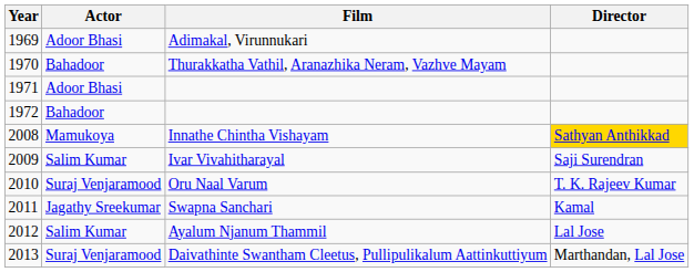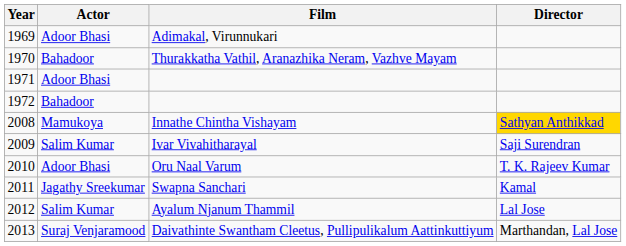 <table class="wikitable sortable">
 <tr>
 <th>Year</th>
 <th>Actor</th>
 <th>Film</th>
 <th>Director</th>
 </tr>
 <tr>
 <td>1969</td>
 <td><a href='#'>Adoor Bhasi</a></td>
 <td><a href='#'>Adimakal</a>, Virunnukari</td>
 <td></td>
 </tr>
 <tr>
 <td>1970</td>
 <td><a href='#'>Bahadoor</a></td>
 <td><a href='#'>Thurakkatha Vathil</a>, <a href='#'>Aranazhika Neram</a>, <a href='#'>Vazhve Mayam</a></td>
 <td></td>
 </tr>
 <tr>
 <td>1971</td>
 <td><a href='#'>Adoor Bhasi</a></td>
 <td></td>
 <td></td>
 </tr>
 <tr>
 <td>1972</td>
 <td><a href='#'>Bahadoor</a></td>
 <td></td>
 <td></td>
 </tr>
 <tr>
 <td>2008</td>
 <td><a href='#'>Mamukoya</a></td>
 <td><a href='#'>Innathe Chintha Vishayam</a></td>
 <td style="background: gold;"><a href='#'>Sathyan Anthikkad</a></td>
 </tr>
 <tr>
 <td>2009</td>
 <td><a href='#'>Salim Kumar</a></td>
 <td><a href='#'>Ivar Vivahitharayal</a></td>
 <td><a href='#'>Saji Surendran</a></td>
 </tr>
 <tr>
 <td>2010</td>
-<td><a href='#'>Suraj Venjaramood</a></td>
+<td><a href='#'>Adoor Bhasi</a></td>
 <td><a href='#'>Oru Naal Varum</a></td>
 <td><a href='#'>T. K. Rajeev Kumar</a></td>
 </tr>
 <tr>
 <td>2011</td>
 <td><a href='#'>Jagathy Sreekumar</a></td>
 <td><a href='#'>Swapna Sanchari</a></td>
 <td><a href='#'>Kamal</a></td>
 </tr>
 <tr>
 <td>2012</td>
 <td><a href='#'>Salim Kumar</a></td>
 <td><a href='#'>Ayalum Njanum Thammil</a></td>
 <td><a href='#'>Lal Jose</a></td>
 </tr>
 <tr>
 <td>2013</td>
 <td><a href='#'>Suraj Venjaramood</a></td>
 <td><a href='#'>Daivathinte Swantham Cleetus</a>, <a href='#'>Pullipulikalum Aattinkuttiyum</a></td>
 <td>Marthandan, <a href='#'>Lal Jose</a></td>
 </tr>
 </table>
